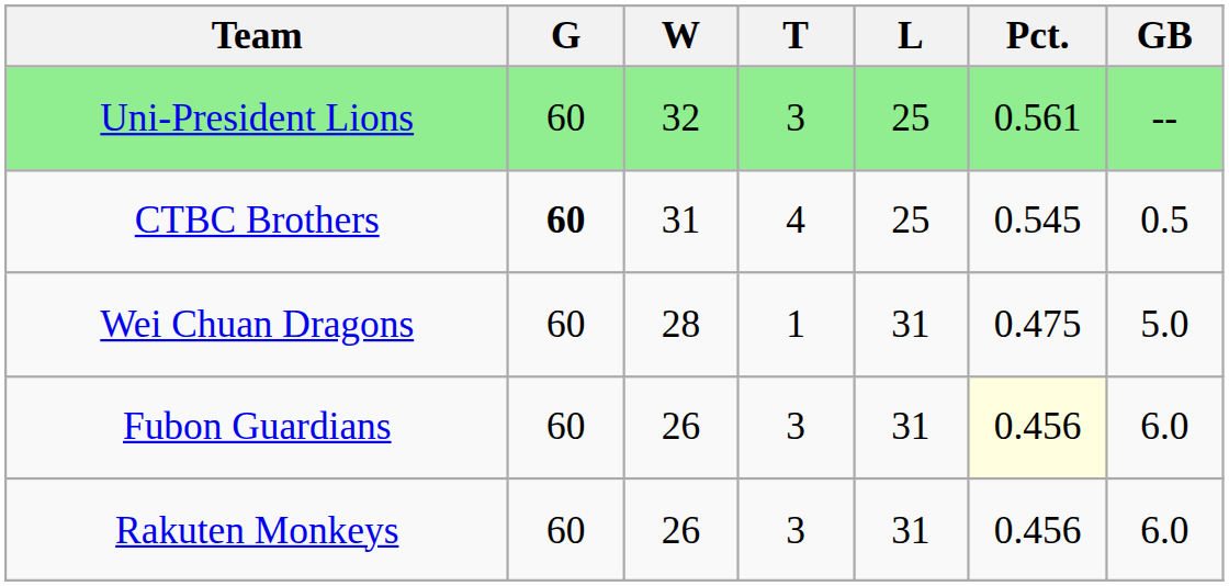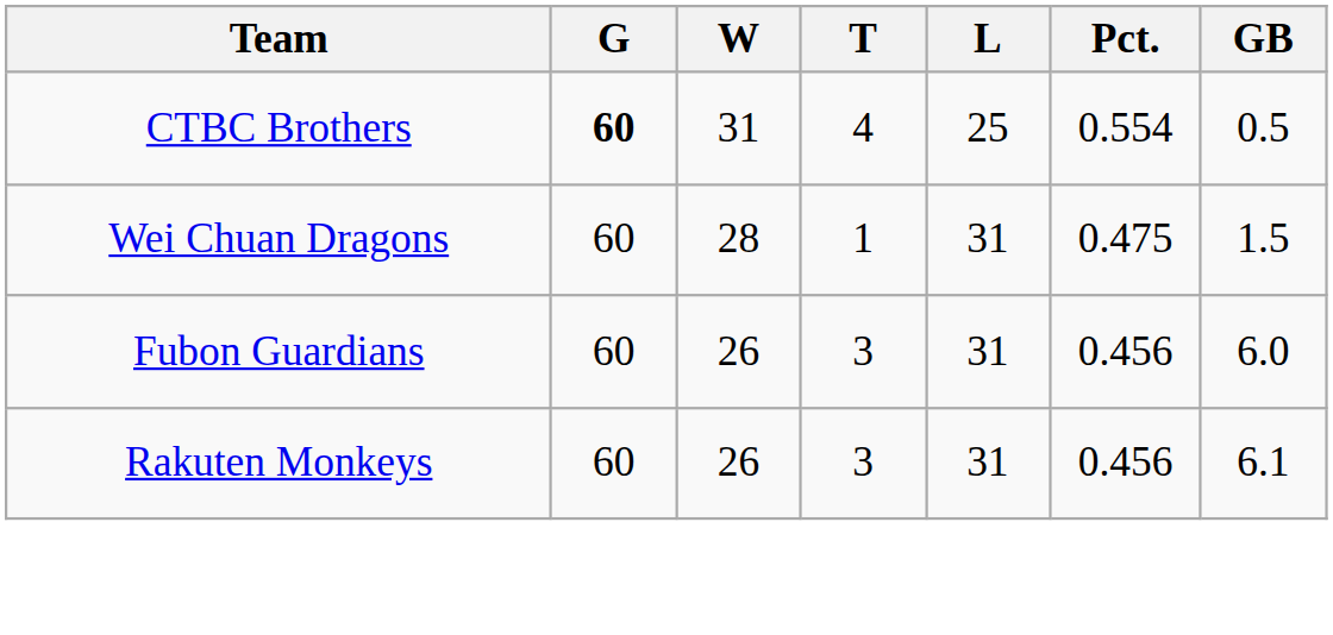 <table class = "wikitable" style = "text-align:center">
 <tr>
 <th width = 200>Team</th>
 <th width = 40>G</th>
 <th width = 40>W</th>
 <th width = 40>T</th>
 <th width = 40>L</th>
 <th width = 50>Pct.</th>
 <th width = 40>GB</th>
 </tr>
-<tr style = "background:lightgreen;">
-<td height = 35><a href='#'>Uni-President Lions</a></td>
-<td>60</td>
-<td>32</td>
-<td>3</td>
-<td>25</td>
-<td>0.561</td>
-<td>--</td>
-</tr>
 <tr>
 <td height = 35><a href='#'>CTBC Brothers</a></td>
 <td><strong>60</strong></td>
 <td>31</td>
 <td>4</td>
 <td>25</td>
-<td>0.545</td>
+<td>0.554</td>
 <td>0.5</td>
 </tr>
 <tr>
 <td height = 35><a href='#'>Wei Chuan Dragons</a></td>
 <td>60</td>
 <td>28</td>
 <td>1</td>
 <td>31</td>
 <td>0.475</td>
-<td>5.0</td>
+<td>1.5</td>
 </tr>
 <tr>
 <td height = 35><a href='#'>Fubon Guardians</a></td>
 <td>60</td>
 <td>26</td>
 <td>3</td>
 <td>31</td>
-<td style="background: lightyellow;">0.456</td>
+<td>0.456</td>
 <td>6.0</td>
 </tr>
 <tr>
 <td height = 35><a href='#'>Rakuten Monkeys</a></td>
 <td>60</td>
 <td>26</td>
 <td>3</td>
 <td>31</td>
 <td>0.456</td>
-<td>6.0</td>
+<td>6.1</td>
 </tr>
 </table>
